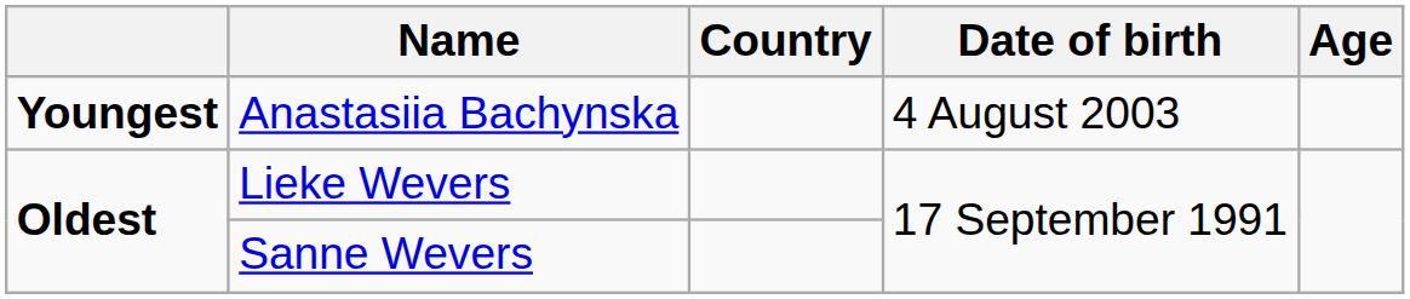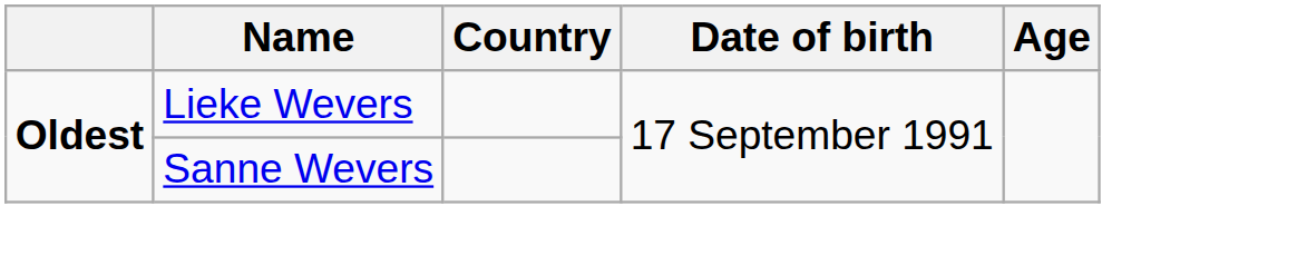 <table class="wikitable">
 <tr>
 <th></th>
 <th><strong>Name</strong></th>
 <th><strong>Country</strong></th>
 <th><strong>Date of birth</strong></th>
 <th><strong>Age</strong></th>
-</tr>
-<tr>
-<td><strong>Youngest</strong></td>
-<td><a href='#'>Anastasiia Bachynska</a></td>
-<td></td>
-<td>4 August 2003</td>
-<td></td>
 </tr>
 <tr>
 <td rowspan=2><strong>Oldest</strong></td>
 <td><a href='#'>Lieke Wevers</a></td>
 <td></td>
 <td rowspan=2>17 September 1991</td>
 <td rowspan=2></td>
 </tr>
 <tr>
 <td><a href='#'>Sanne Wevers</a></td>
 <td></td>
 </tr>
 </table>
